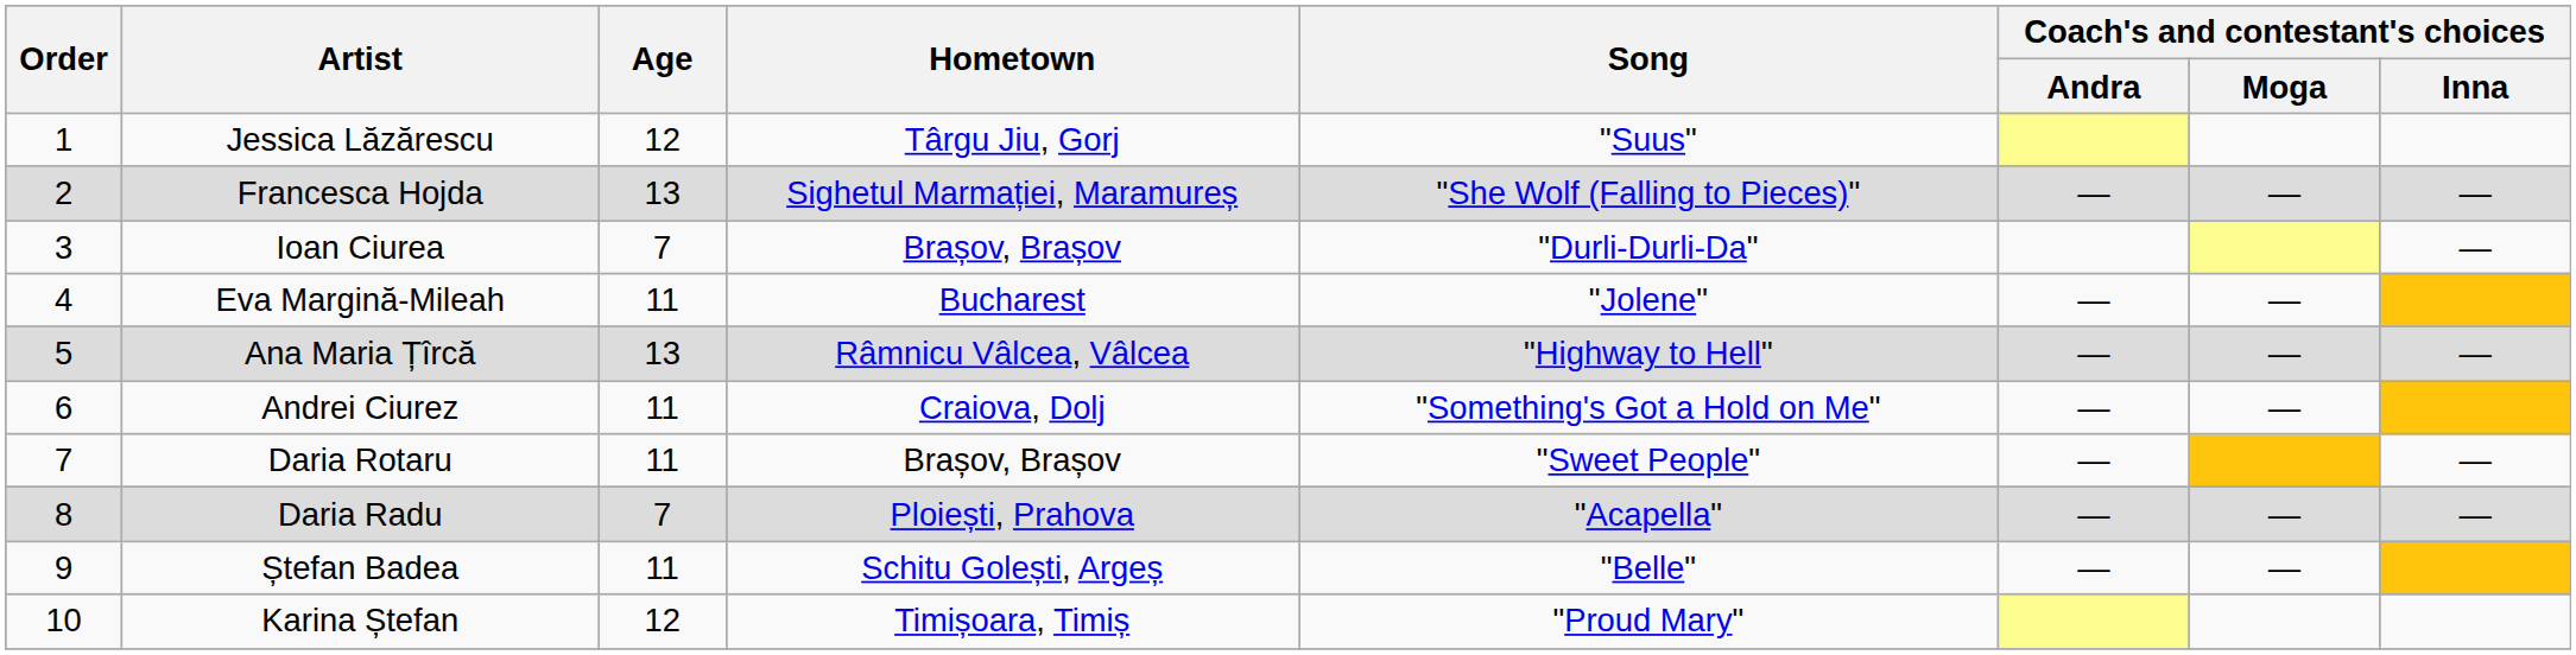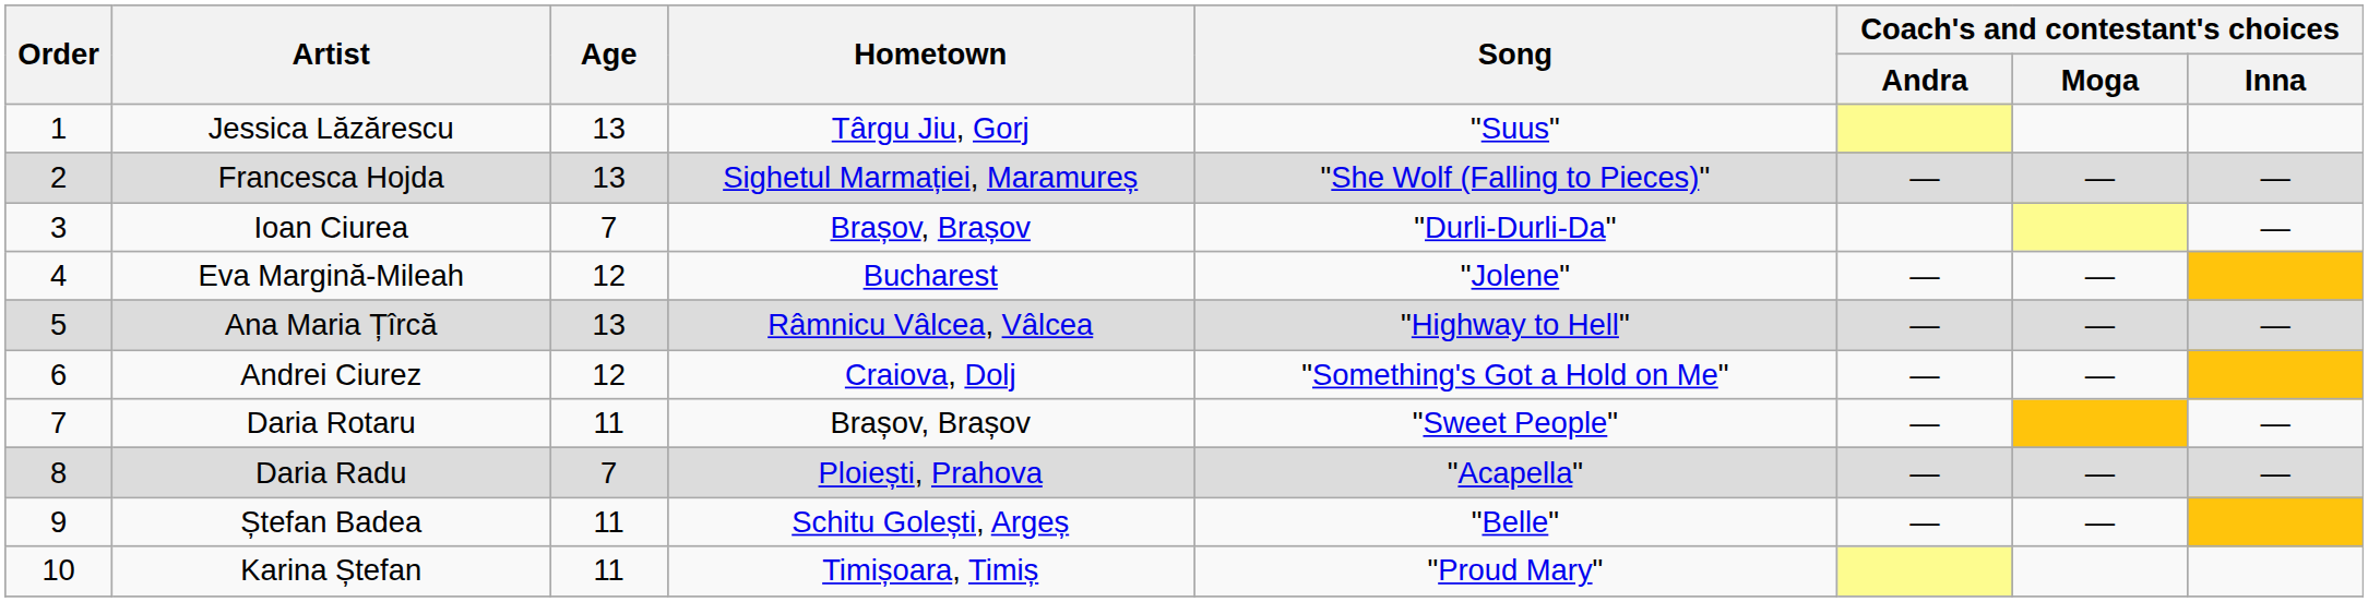 <table class="wikitable" style="text-align:center; line-height:19px; width:100%;">
 <tr>
 <th scope="col" rowspan="2" style="width:02%;">Order</th>
 <th scope="col" rowspan="2" style="width:15%;">Artist</th>
 <th scope="col" rowspan="2" style="width:04%;">Age</th>
 <th scope="col" rowspan="2" style="width:18%;">Hometown</th>
 <th scope="col" rowspan="2" style="width:22%;">Song</th>
 <th scope="col" colspan="3" style="width:18%;">Coach's and contestant's choices</th>
 </tr>
 <tr>
 <th style="width:06%;">Andra</th>
 <th style="width:06%;">Moga</th>
 <th style="width:06%;">Inna</th>
 </tr>
 <tr>
 <td>1</td>
 <td>Jessica Lăzărescu</td>
-<td>12</td>
+<td>13</td>
 <td><a href='#'>Târgu Jiu</a>, <a href='#'>Gorj</a></td>
 <td>"<a href='#'>Suus</a>"</td>
 <td style="background:#FDFC8F;"><strong></strong></td>
 <td><strong></strong></td>
 <td><strong></strong></td>
 </tr>
 <tr style="background:#DCDCDC;">
 <td>2</td>
 <td>Francesca Hojda</td>
 <td>13</td>
 <td><a href='#'>Sighetul Marmației</a>, <a href='#'>Maramureș</a></td>
 <td>"<a href='#'>She Wolf (Falling to Pieces)</a>"</td>
 <td>—</td>
 <td>—</td>
 <td>—</td>
 </tr>
 <tr>
 <td>3</td>
 <td>Ioan Ciurea</td>
 <td>7</td>
 <td><a href='#'>Brașov</a>, <a href='#'>Brașov</a></td>
 <td>"<a href='#'>Durli-Durli-Da</a>"</td>
 <td><strong></strong></td>
 <td style="background:#FDFC8F;"><strong></strong></td>
 <td>—</td>
 </tr>
 <tr cancao>
 <td>4</td>
 <td>Eva Margină-Mileah</td>
-<td>11</td>
+<td>12</td>
 <td><a href='#'>Bucharest</a></td>
 <td>"<a href='#'>Jolene</a>"</td>
 <td>—</td>
 <td>—</td>
 <td style="background:#FFC40C;"><strong></strong></td>
 </tr>
 <tr style="background:#DCDCDC;">
 <td>5</td>
 <td>Ana Maria Țîrcă</td>
 <td>13</td>
 <td><a href='#'>Râmnicu Vâlcea</a>, <a href='#'>Vâlcea</a></td>
 <td>"<a href='#'>Highway to Hell</a>"</td>
 <td>—</td>
 <td>—</td>
 <td>—</td>
 </tr>
 <tr>
 <td>6</td>
 <td>Andrei Ciurez</td>
-<td>11</td>
+<td>12</td>
 <td><a href='#'>Craiova</a>, <a href='#'>Dolj</a></td>
 <td>"<a href='#'>Something's Got a Hold on Me</a>"</td>
 <td>—</td>
 <td>—</td>
 <td style="background:#FFC40C;"><strong></strong></td>
 </tr>
 <tr>
 <td>7</td>
 <td>Daria Rotaru</td>
 <td>11</td>
 <td>Brașov, Brașov</td>
 <td>"<a href='#'>Sweet People</a>"</td>
 <td>—</td>
 <td style="background:#FFC40C;"><strong></strong></td>
 <td>—</td>
 </tr>
 <tr style="background:#DCDCDC;">
 <td>8</td>
 <td>Daria Radu</td>
 <td>7</td>
 <td><a href='#'>Ploiești</a>, <a href='#'>Prahova</a></td>
 <td>"<a href='#'>Acapella</a>"</td>
 <td>—</td>
 <td>—</td>
 <td>—</td>
 </tr>
 <tr>
 <td>9</td>
 <td>Ștefan Badea</td>
 <td>11</td>
 <td><a href='#'>Schitu Golești</a>, <a href='#'>Argeș</a></td>
 <td>"<a href='#'>Belle</a>"</td>
 <td>—</td>
 <td>—</td>
 <td style="background:#FFC40C;"><strong></strong></td>
 </tr>
 <tr>
 <td>10</td>
 <td>Karina Ștefan</td>
-<td>12</td>
+<td>11</td>
 <td><a href='#'>Timișoara</a>, <a href='#'>Timiș</a></td>
 <td>"<a href='#'>Proud Mary</a>"</td>
 <td style="background:#FDFC8F;"><strong></strong></td>
 <td><strong></strong></td>
 <td><strong></strong></td>
 </tr>
 </table>
